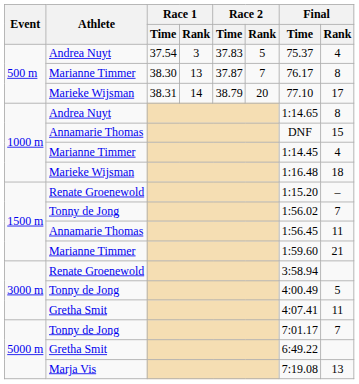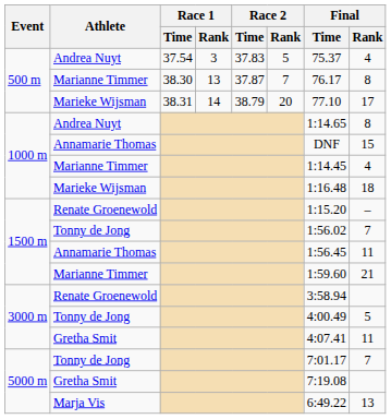 <table class="wikitable" border="1" style="font-size:90%">
 <tr>
 <th rowspan=2>Event</th>
 <th rowspan=2>Athlete</th>
 <th colspan=2>Race 1</th>
 <th colspan=2>Race 2</th>
 <th colspan=2>Final</th>
 </tr>
 <tr>
 <th>Time</th>
 <th>Rank</th>
 <th>Time</th>
 <th>Rank</th>
 <th>Time</th>
 <th>Rank</th>
 </tr>
 <tr>
 <td rowspan=3><a href='#'>500 m</a></td>
 <td><a href='#'>Andrea Nuyt</a></td>
 <td align=center>37.54</td>
 <td align=center>3</td>
 <td align=center>37.83</td>
 <td align=center>5</td>
 <td align=center>75.37</td>
 <td align=center>4</td>
 </tr>
 <tr>
 <td><a href='#'>Marianne Timmer</a></td>
 <td align=center>38.30</td>
 <td align=center>13</td>
 <td align=center>37.87</td>
 <td align=center>7</td>
 <td align=center>76.17</td>
 <td align=center>8</td>
 </tr>
 <tr>
 <td><a href='#'>Marieke Wijsman</a></td>
 <td align=center>38.31</td>
 <td align=center>14</td>
 <td align=center>38.79</td>
 <td align=center>20</td>
 <td align=center>77.10</td>
 <td align=center>17</td>
 </tr>
 <tr>
 <td rowspan=4><a href='#'>1000 m</a></td>
 <td><a href='#'>Andrea Nuyt</a></td>
 <td colspan=4 bgcolor=wheat></td>
 <td align=center>1:14.65</td>
 <td align=center>8</td>
 </tr>
 <tr>
 <td><a href='#'>Annamarie Thomas</a></td>
 <td colspan=4 bgcolor=wheat></td>
 <td align=center>DNF</td>
 <td align=center>15</td>
 </tr>
 <tr>
 <td><a href='#'>Marianne Timmer</a></td>
 <td colspan=4 bgcolor=wheat></td>
 <td align=center>1:14.45</td>
 <td align=center>4</td>
 </tr>
 <tr>
 <td><a href='#'>Marieke Wijsman</a></td>
 <td colspan=4 bgcolor=wheat></td>
 <td align=center>1:16.48</td>
 <td align=center>18</td>
 </tr>
 <tr>
 <td rowspan=4><a href='#'>1500 m</a></td>
 <td><a href='#'>Renate Groenewold</a></td>
 <td colspan=4 bgcolor=wheat></td>
 <td align=center>1:15.20</td>
 <td align=center>–</td>
 </tr>
 <tr>
 <td><a href='#'>Tonny de Jong</a></td>
 <td colspan=4 bgcolor=wheat></td>
 <td align=center>1:56.02</td>
 <td align=center>7</td>
 </tr>
 <tr>
 <td><a href='#'>Annamarie Thomas</a></td>
 <td colspan=4 bgcolor=wheat></td>
 <td align=center>1:56.45</td>
 <td align=center>11</td>
 </tr>
 <tr>
 <td><a href='#'>Marianne Timmer</a></td>
 <td colspan=4 bgcolor=wheat></td>
 <td align=center>1:59.60</td>
 <td align=center>21</td>
 </tr>
 <tr>
 <td rowspan=3><a href='#'>3000 m</a></td>
 <td><a href='#'>Renate Groenewold</a></td>
 <td colspan=4 bgcolor=wheat></td>
 <td align=center>3:58.94</td>
 <td align=center></td>
 </tr>
 <tr>
 <td><a href='#'>Tonny de Jong</a></td>
 <td colspan=4 bgcolor=wheat></td>
 <td align=center>4:00.49</td>
 <td align=center>5</td>
 </tr>
 <tr>
 <td><a href='#'>Gretha Smit</a></td>
 <td colspan=4 bgcolor=wheat></td>
 <td align=center>4:07.41</td>
 <td align=center>11</td>
 </tr>
 <tr>
 <td rowspan=3><a href='#'>5000 m</a></td>
 <td><a href='#'>Tonny de Jong</a></td>
 <td colspan=4 bgcolor=wheat></td>
 <td align=center>7:01.17</td>
 <td align=center>7</td>
 </tr>
 <tr>
 <td><a href='#'>Gretha Smit</a></td>
 <td colspan=4 bgcolor=wheat></td>
-<td align=center>6:49.22</td>
+<td align=center>7:19.08</td>
 <td align=center></td>
 </tr>
 <tr>
 <td><a href='#'>Marja Vis</a></td>
 <td colspan=4 bgcolor=wheat></td>
-<td align=center>7:19.08</td>
+<td align=center>6:49.22</td>
 <td align=center>13</td>
 </tr>
 </table>
